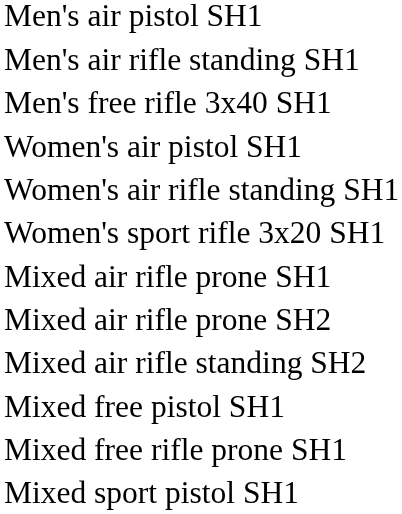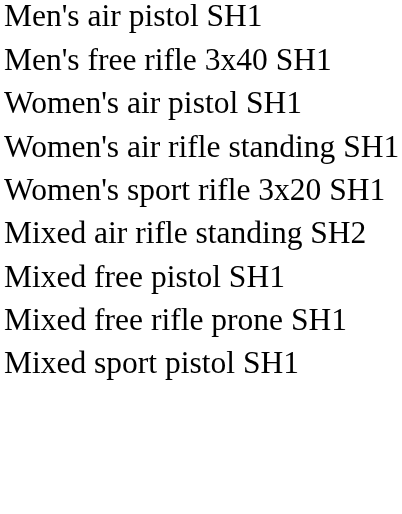 <table>
 <tr>
 <td>Men's air pistol SH1<br></td>
-<td></td>
-<td></td>
-<td></td>
-</tr>
-<tr>
-<td>Men's air rifle standing SH1<br></td>
 <td></td>
 <td></td>
 <td></td>
 </tr>
 <tr>
 <td>Men's free rifle 3x40 SH1<br></td>
 <td></td>
 <td></td>
 <td></td>
 </tr>
 <tr>
 <td>Women's air pistol SH1<br></td>
 <td></td>
 <td></td>
 <td></td>
 </tr>
 <tr>
 <td>Women's air rifle standing SH1<br></td>
 <td></td>
 <td></td>
 <td></td>
 </tr>
 <tr>
 <td>Women's sport rifle 3x20 SH1<br></td>
 <td></td>
 <td></td>
 <td></td>
 </tr>
 <tr>
-<td>Mixed air rifle prone SH1<br></td>
-<td></td>
-<td></td>
-<td></td>
-</tr>
-<tr>
-<td>Mixed air rifle prone SH2<br></td>
-<td></td>
-<td></td>
-<td></td>
-</tr>
-<tr>
 <td>Mixed air rifle standing SH2<br></td>
 <td></td>
 <td></td>
 <td></td>
 </tr>
 <tr>
 <td>Mixed free pistol SH1<br></td>
 <td></td>
 <td></td>
 <td></td>
 </tr>
 <tr>
 <td>Mixed free rifle prone SH1<br></td>
 <td></td>
 <td></td>
 <td></td>
 </tr>
 <tr>
 <td>Mixed sport pistol SH1<br></td>
 <td></td>
 <td></td>
 <td></td>
 </tr>
 </table>
